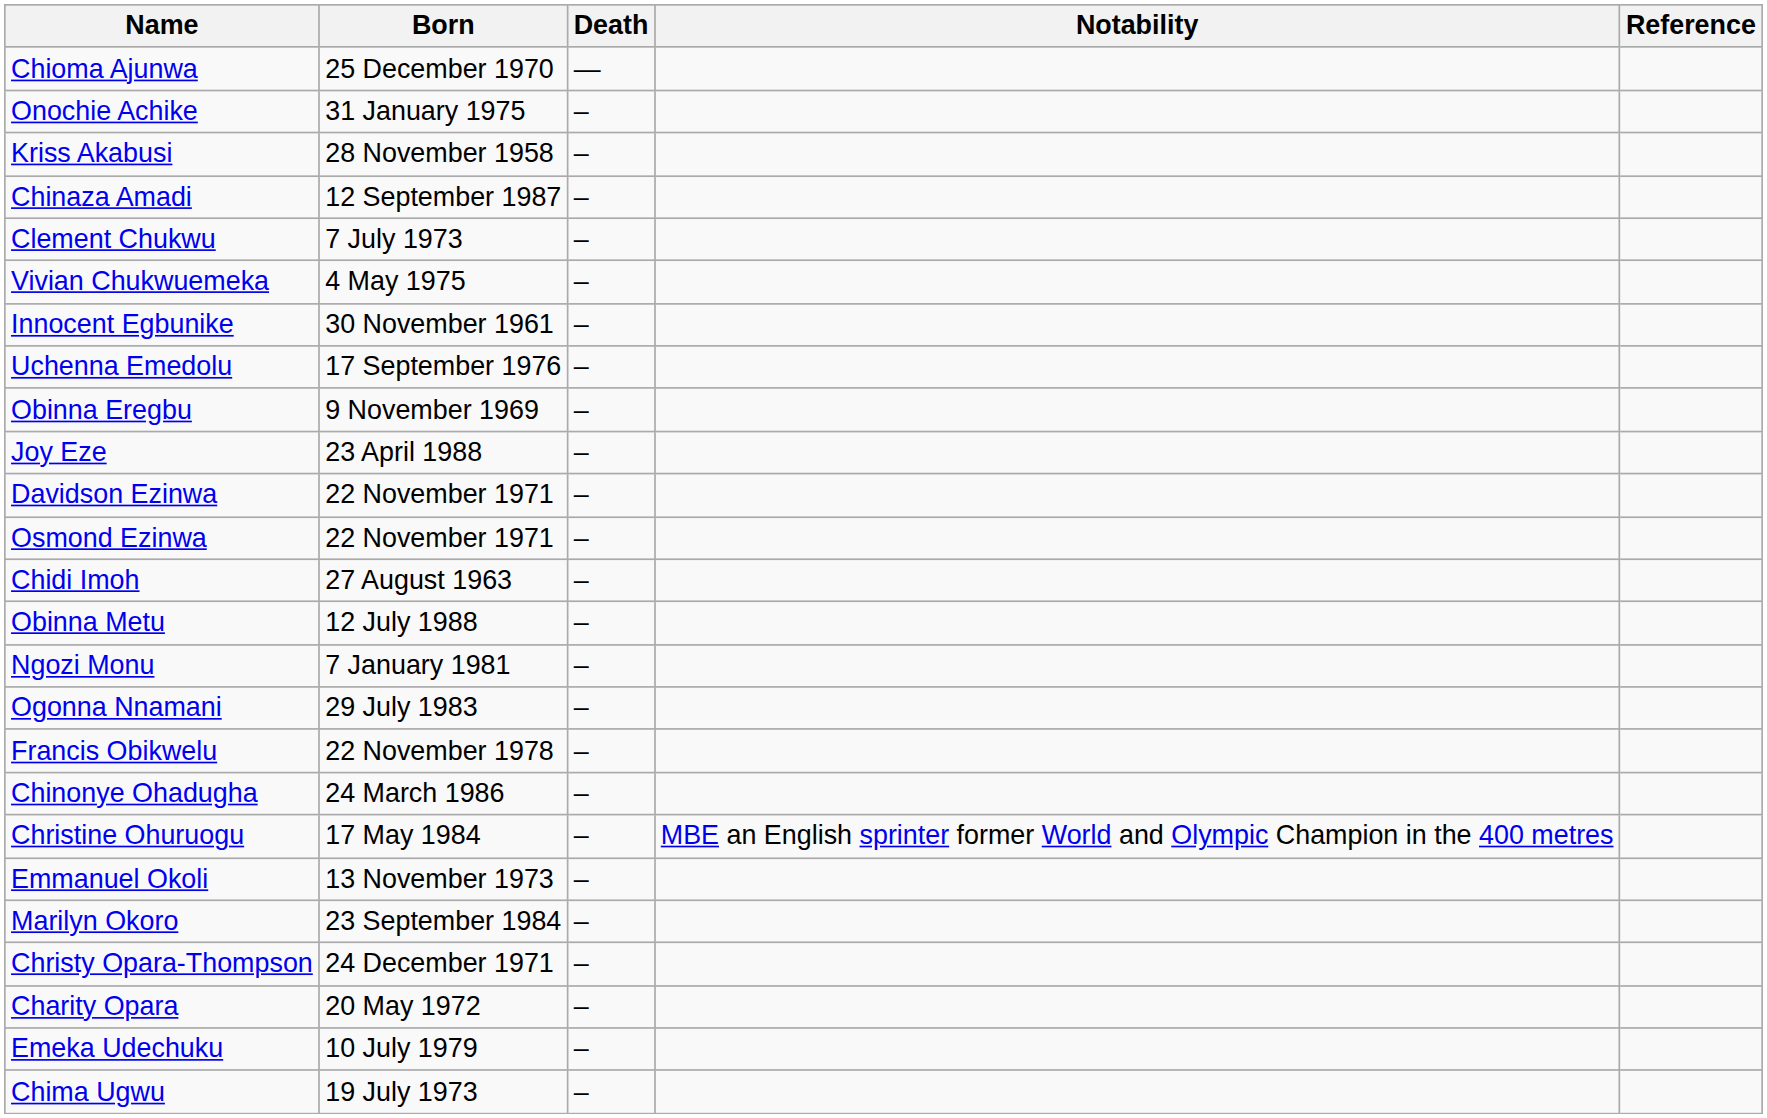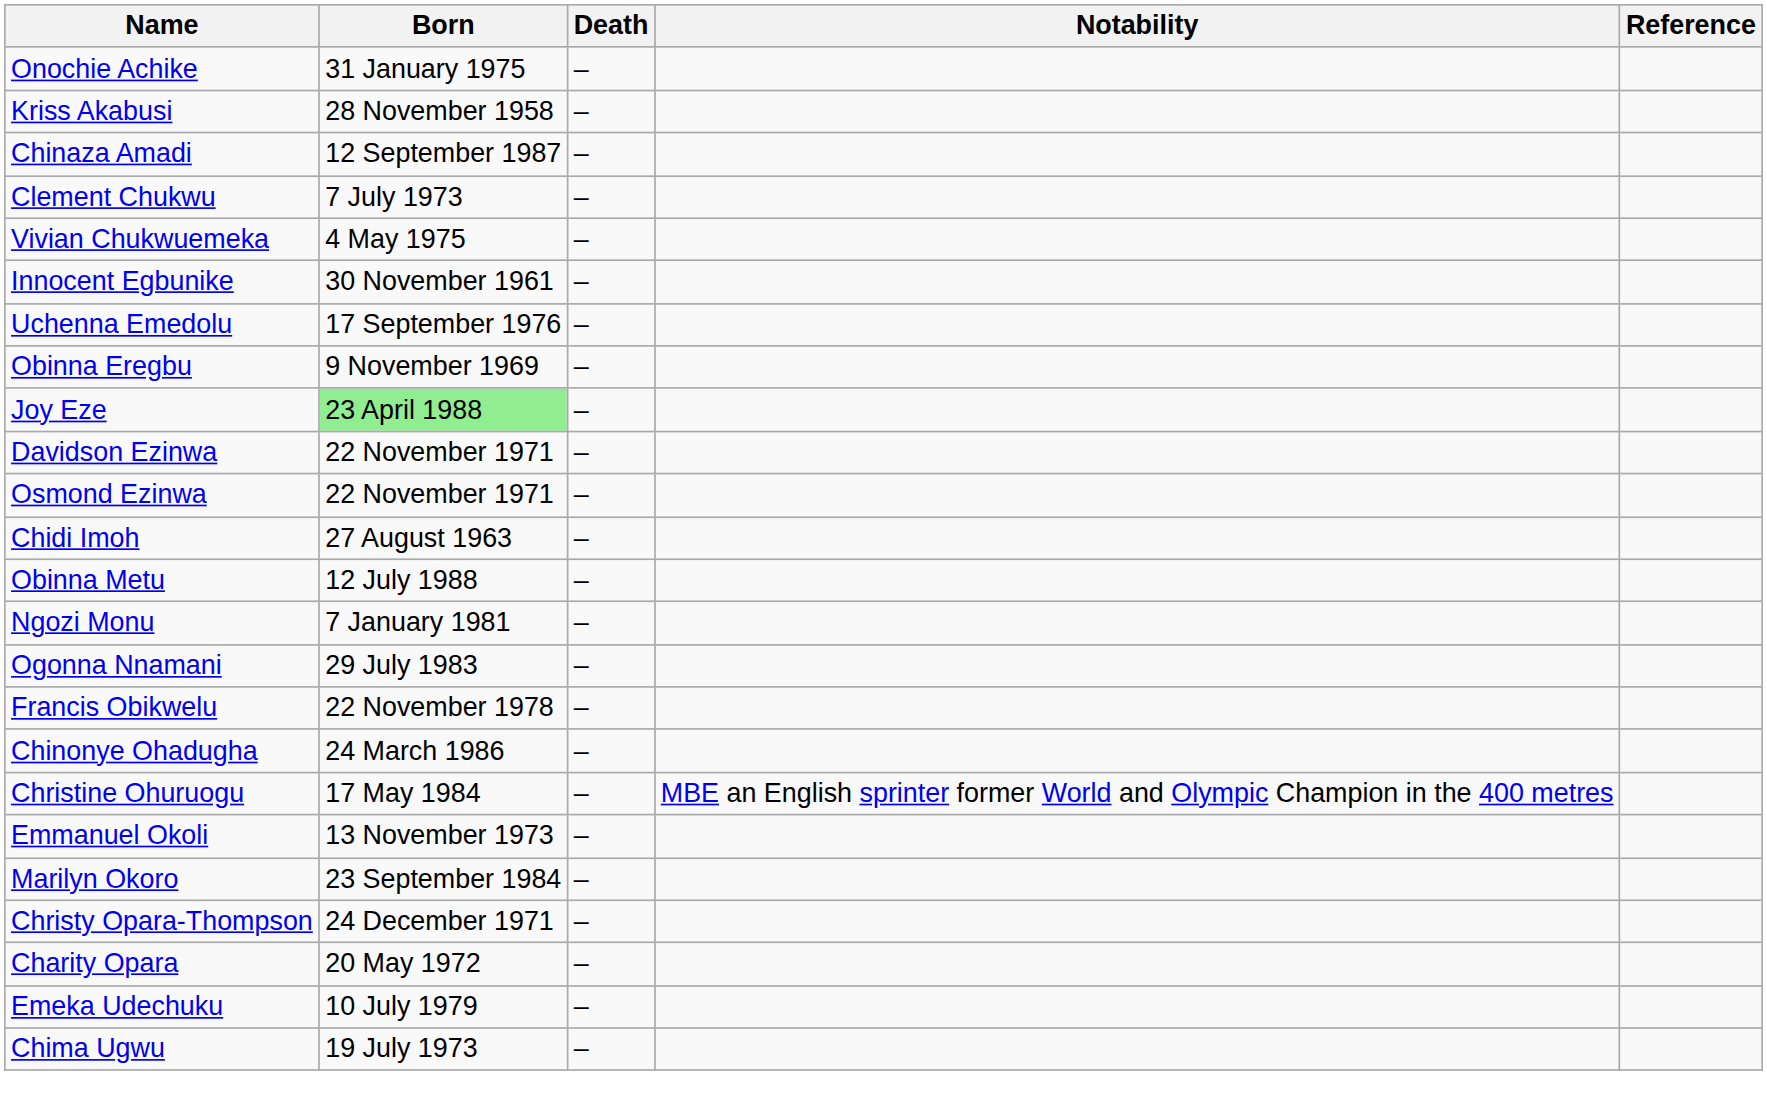 <table class="wikitable sortable">
 <tr>
 <th>Name</th>
 <th class="unsortable">Born</th>
 <th class="unsortable">Death</th>
 <th class="unsortable">Notability</th>
 <th class="unsortable">Reference</th>
-</tr>
-<tr>
-<td><a href='#'>Chioma Ajunwa</a></td>
-<td>25 December 1970</td>
-<td>—</td>
-<td></td>
-<td></td>
 </tr>
 <tr>
 <td><a href='#'>Onochie Achike</a></td>
 <td>31 January 1975</td>
 <td>–</td>
 <td></td>
 <td></td>
 </tr>
 <tr>
 <td><a href='#'>Kriss Akabusi</a></td>
 <td>28 November 1958</td>
 <td>–</td>
 <td></td>
 <td></td>
 </tr>
 <tr>
 <td><a href='#'>Chinaza Amadi</a></td>
 <td>12 September 1987</td>
 <td>–</td>
 <td></td>
 <td></td>
 </tr>
 <tr>
 <td><a href='#'>Clement Chukwu</a></td>
 <td>7 July 1973</td>
 <td>–</td>
 <td></td>
 <td></td>
 </tr>
 <tr>
 <td><a href='#'>Vivian Chukwuemeka</a></td>
 <td>4 May 1975</td>
 <td>–</td>
 <td></td>
 <td></td>
 </tr>
 <tr>
 <td><a href='#'>Innocent Egbunike</a></td>
 <td>30 November 1961</td>
 <td>–</td>
 <td></td>
 </tr>
 <tr>
 <td><a href='#'>Uchenna Emedolu</a></td>
 <td>17 September 1976</td>
 <td>–</td>
 <td></td>
 <td></td>
 </tr>
 <tr>
 <td><a href='#'>Obinna Eregbu</a></td>
 <td>9 November 1969</td>
 <td>–</td>
 <td></td>
 <td></td>
 </tr>
 <tr>
 <td><a href='#'>Joy Eze</a></td>
-<td>23 April 1988</td>
+<td style="background: lightgreen;">23 April 1988</td>
 <td>–</td>
 <td></td>
 <td></td>
 </tr>
 <tr>
 <td><a href='#'>Davidson Ezinwa</a></td>
 <td>22 November 1971</td>
 <td>–</td>
 <td></td>
 <td></td>
 </tr>
 <tr>
 <td><a href='#'>Osmond Ezinwa</a></td>
 <td>22 November 1971</td>
 <td>–</td>
 <td></td>
 <td></td>
 </tr>
 <tr>
 <td><a href='#'>Chidi Imoh</a></td>
 <td>27 August 1963</td>
 <td>–</td>
 <td></td>
 <td></td>
 </tr>
 <tr>
 <td><a href='#'>Obinna Metu</a></td>
 <td>12 July 1988</td>
 <td>–</td>
 <td></td>
 <td></td>
 </tr>
 <tr>
 <td><a href='#'>Ngozi Monu</a></td>
 <td>7 January 1981</td>
 <td>–</td>
 <td></td>
 <td></td>
 </tr>
 <tr>
 <td><a href='#'>Ogonna Nnamani</a></td>
 <td>29 July 1983</td>
 <td>–</td>
 <td></td>
 <td align=center></td>
 </tr>
 <tr>
 <td><a href='#'>Francis Obikwelu</a></td>
 <td>22 November 1978</td>
 <td>–</td>
 <td></td>
 <td></td>
 </tr>
 <tr>
 <td><a href='#'>Chinonye Ohadugha</a></td>
 <td>24 March 1986</td>
 <td>–</td>
 <td></td>
 <td></td>
 </tr>
 <tr>
 <td><a href='#'>Christine Ohuruogu</a></td>
 <td>17 May 1984</td>
 <td>–</td>
 <td><a href='#'>MBE</a> an English <a href='#'>sprinter</a> former <a href='#'>World</a> and <a href='#'>Olympic</a> Champion in the <a href='#'>400 metres</a></td>
 <td rowspan=1 align=center></td>
 </tr>
 <tr>
 <td><a href='#'>Emmanuel Okoli</a></td>
 <td>13 November 1973</td>
 <td>–</td>
 <td></td>
 <td></td>
 </tr>
 <tr>
 <td><a href='#'>Marilyn Okoro</a></td>
 <td>23 September 1984</td>
 <td>–</td>
 <td></td>
 <td rowspan=1 align=center></td>
 </tr>
 <tr>
 <td><a href='#'>Christy Opara-Thompson</a></td>
 <td>24 December 1971</td>
 <td>–</td>
 <td></td>
 <td></td>
 </tr>
 <tr>
 <td><a href='#'>Charity Opara</a></td>
 <td>20 May 1972</td>
 <td>–</td>
 <td></td>
 <td></td>
 </tr>
 <tr>
 <td><a href='#'>Emeka Udechuku</a></td>
 <td>10 July 1979</td>
 <td>–</td>
 <td></td>
 <td></td>
 </tr>
 <tr>
 <td><a href='#'>Chima Ugwu</a></td>
 <td>19 July 1973</td>
 <td>–</td>
 <td></td>
 <td></td>
 </tr>
 </table>
